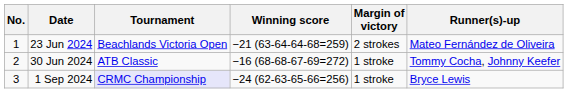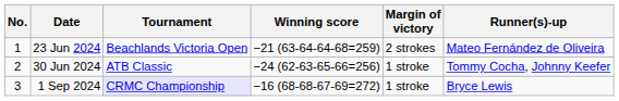 <table class="wikitable" style="font-size:95%;">
 <tr>
 <th>No.</th>
 <th>Date</th>
 <th>Tournament</th>
 <th>Winning score</th>
 <th>Margin of<br>victory</th>
 <th>Runner(s)-up</th>
 </tr>
 <tr>
 <td align=center>1</td>
 <td align=right>23 Jun <a href='#'>2024</a></td>
 <td><a href='#'>Beachlands Victoria Open</a></td>
 <td>−21 (63-64-64-68=259)</td>
 <td>2 strokes</td>
 <td> <a href='#'>Mateo Fernández de Oliveira</a></td>
 </tr>
 <tr>
 <td align=center>2</td>
 <td align=right>30 Jun 2024</td>
 <td><a href='#'>ATB Classic</a></td>
-<td>−16 (68-68-67-69=272)</td>
+<td>−24 (62-63-65-66=256)</td>
 <td>1 stroke</td>
 <td> <a href='#'>Tommy Cocha</a>,  <a href='#'>Johnny Keefer</a></td>
 </tr>
 <tr>
 <td align=center>3</td>
 <td align=right>1 Sep 2024</td>
 <td style="background: lavender;"><a href='#'>CRMC Championship</a></td>
-<td>−24 (62-63-65-66=256)</td>
+<td>−16 (68-68-67-69=272)</td>
 <td>1 stroke</td>
 <td> <a href='#'>Bryce Lewis</a></td>
 </tr>
 </table>
